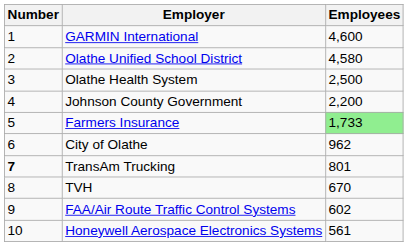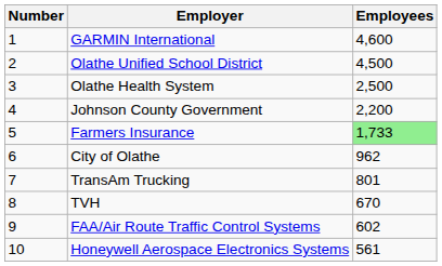 <table class="wikitable">
 <tr>
 <th>Number</th>
 <th>Employer</th>
 <th>Employees</th>
 </tr>
 <tr>
 <td>1</td>
 <td><a href='#'>GARMIN International</a></td>
 <td>4,600</td>
 </tr>
 <tr>
 <td>2</td>
 <td><a href='#'>Olathe Unified School District</a></td>
-<td>4,580</td>
+<td>4,500</td>
 </tr>
 <tr>
 <td>3</td>
 <td>Olathe Health System</td>
 <td>2,500</td>
 </tr>
 <tr>
 <td>4</td>
 <td>Johnson County Government</td>
 <td>2,200</td>
 </tr>
 <tr>
 <td>5</td>
 <td><a href='#'>Farmers Insurance</a></td>
 <td style="background: lightgreen;">1,733</td>
 </tr>
 <tr>
 <td>6</td>
 <td>City of Olathe</td>
 <td>962</td>
 </tr>
 <tr>
-<td><strong>7</strong></td>
+<td>7</td>
 <td>TransAm Trucking</td>
 <td>801</td>
 </tr>
 <tr>
 <td>8</td>
 <td>TVH</td>
 <td>670</td>
 </tr>
 <tr>
 <td>9</td>
 <td><a href='#'>FAA/Air Route Traffic Control Systems</a></td>
 <td>602</td>
 </tr>
 <tr>
 <td>10</td>
 <td><a href='#'>Honeywell Aerospace Electronics Systems</a></td>
 <td>561</td>
 </tr>
 </table>
